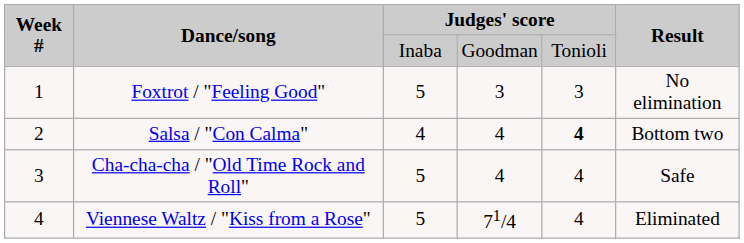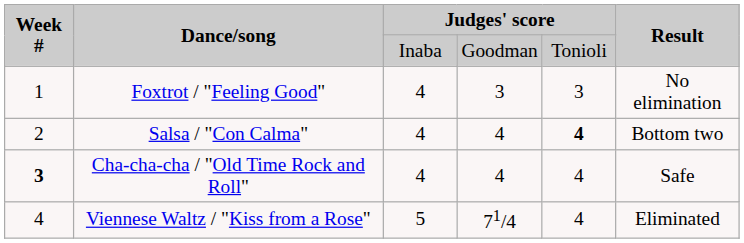 <table class="wikitable">
 <tr style="text-align: center; background:#ccc;">
 <td rowspan="2"><strong>Week #</strong></td>
 <td rowspan="2"><strong>Dance/song</strong></td>
 <td colspan="3"><strong>Judges' score</strong></td>
 <td rowspan="2"><strong>Result</strong></td>
 </tr>
 <tr style="text-align: center; background:#ccc;">
 <td style="width:10%; ">Inaba</td>
 <td style="width:10%; ">Goodman</td>
 <td style="width:10%; ">Tonioli</td>
 </tr>
 <tr>
 <td style="text-align: center; background:#faf6f6;">1</td>
 <td style="text-align: center; background:#faf6f6;"><a href='#'>Foxtrot</a> / "<a href='#'>Feeling Good</a>"</td>
-<td style="text-align: center; background:#faf6f6;">5</td>
+<td style="text-align: center; background:#faf6f6;">4</td>
 <td style="text-align: center; background:#faf6f6;">3</td>
 <td style="text-align: center; background:#faf6f6;">3</td>
 <td style="text-align: center; background:#faf6f6;">No elimination</td>
 </tr>
 <tr>
 <td style="text-align: center; background:#faf6f6;">2</td>
 <td style="text-align: center; background:#faf6f6;"><a href='#'>Salsa</a> / "<a href='#'>Con Calma</a>"</td>
 <td style="text-align: center; background:#faf6f6;">4</td>
 <td style="text-align: center; background:#faf6f6;">4</td>
 <td style="text-align: center; background:#faf6f6;"><strong>4</strong></td>
 <td style="text-align: center; background:#faf6f6;">Bottom two</td>
 </tr>
 <tr>
-<td style="text-align: center; background:#faf6f6;">3</td>
+<td style="text-align: center; background:#faf6f6;"><strong>3</strong></td>
 <td style="text-align: center; background:#faf6f6;"><a href='#'>Cha-cha-cha</a> / "<a href='#'>Old Time Rock and Roll</a>"</td>
-<td style="text-align: center; background:#faf6f6;">5</td>
+<td style="text-align: center; background:#faf6f6;">4</td>
 <td style="text-align: center; background:#faf6f6;">4</td>
 <td style="text-align: center; background:#faf6f6;">4</td>
 <td style="text-align: center; background:#faf6f6;">Safe</td>
 </tr>
 <tr>
 <td style="text-align: center; background:#faf6f6;">4</td>
 <td style="text-align: center; background:#faf6f6;"><a href='#'>Viennese Waltz</a> / "<a href='#'>Kiss from a Rose</a>"</td>
 <td style="text-align: center; background:#faf6f6;">5</td>
 <td style="text-align: center; background:#faf6f6;">7<sup>1</sup>/4</td>
 <td style="text-align: center; background:#faf6f6;">4</td>
 <td style="text-align: center; background:#faf6f6;">Eliminated</td>
 </tr>
 </table>
